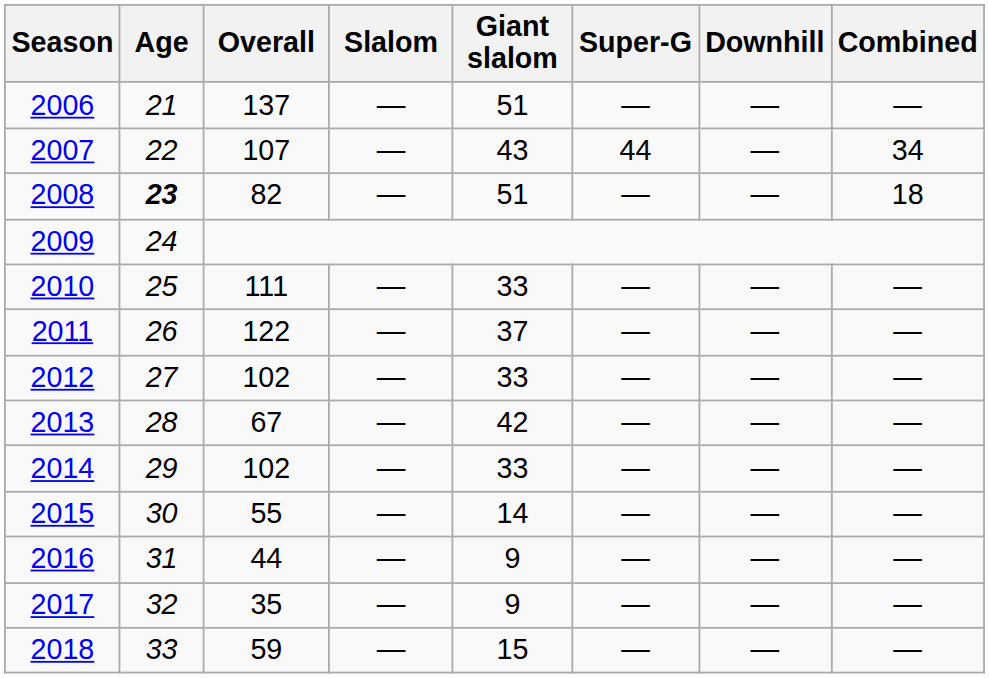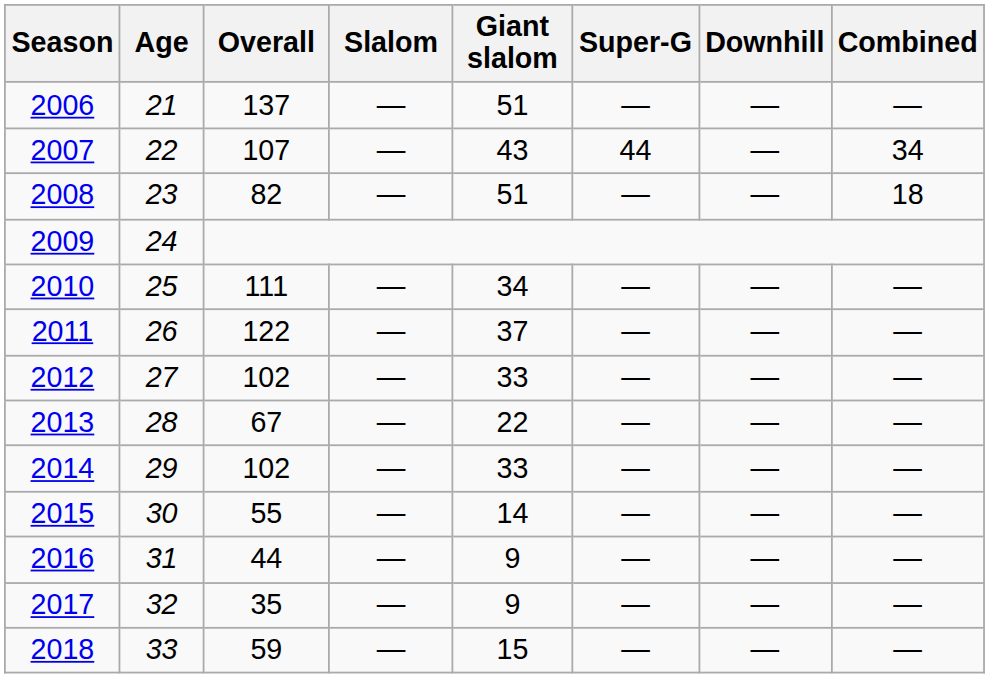 <table class="wikitable" style="text-align:center; font-size:100%;">
 <tr>
 <th>Season</th>
 <th> Age </th>
 <th> Overall </th>
 <th> Slalom </th>
 <th>Giant<br> slalom </th>
 <th>Super-G</th>
 <th>Downhill</th>
 <th>Combined</th>
 </tr>
 <tr>
 <td><a href='#'>2006</a></td>
 <td><em>21</em></td>
 <td>137</td>
 <td>—</td>
 <td>51</td>
 <td>—</td>
 <td>—</td>
 <td>—</td>
 </tr>
 <tr>
 <td><a href='#'>2007</a></td>
 <td><em>22</em></td>
 <td>107</td>
 <td>—</td>
 <td>43</td>
 <td>44</td>
 <td>—</td>
 <td>34</td>
 </tr>
 <tr>
 <td><a href='#'>2008</a></td>
-<td><strong><em>23</em></strong></td>
+<td><em>23</em></td>
 <td>82</td>
 <td>—</td>
 <td>51</td>
 <td>—</td>
 <td>—</td>
 <td>18</td>
 </tr>
 <tr>
 <td><a href='#'>2009</a></td>
 <td><em>24</em></td>
 <td colspan=6></td>
 </tr>
 <tr>
 <td><a href='#'>2010</a></td>
 <td><em>25</em></td>
 <td>111</td>
 <td>—</td>
-<td>33</td>
+<td>34</td>
 <td>—</td>
 <td>—</td>
 <td>—</td>
 </tr>
 <tr>
 <td><a href='#'>2011</a></td>
 <td><em>26</em></td>
 <td>122</td>
 <td>—</td>
 <td>37</td>
 <td>—</td>
 <td>—</td>
 <td>—</td>
 </tr>
 <tr>
 <td><a href='#'>2012</a></td>
 <td><em>27</em></td>
 <td>102</td>
 <td>—</td>
 <td>33</td>
 <td>—</td>
 <td>—</td>
 <td>—</td>
 </tr>
 <tr>
 <td><a href='#'>2013</a></td>
 <td><em>28</em></td>
 <td>67</td>
 <td>—</td>
-<td>42</td>
+<td>22</td>
 <td>—</td>
 <td>—</td>
 <td>—</td>
 </tr>
 <tr>
 <td><a href='#'>2014</a></td>
 <td><em>29</em></td>
 <td>102</td>
 <td>—</td>
 <td>33</td>
 <td>—</td>
 <td>—</td>
 <td>—</td>
 </tr>
 <tr>
 <td><a href='#'>2015</a></td>
 <td><em>30</em></td>
 <td>55</td>
 <td>—</td>
 <td>14</td>
 <td>—</td>
 <td>—</td>
 <td>—</td>
 </tr>
 <tr>
 <td><a href='#'>2016</a></td>
 <td><em>31</em></td>
 <td>44</td>
 <td>—</td>
 <td>9</td>
 <td>—</td>
 <td>—</td>
 <td>—</td>
 </tr>
 <tr>
 <td><a href='#'>2017</a></td>
 <td><em>32</em></td>
 <td>35</td>
 <td>—</td>
 <td>9</td>
 <td>—</td>
 <td>—</td>
 <td>—</td>
 </tr>
 <tr>
 <td><a href='#'>2018</a></td>
 <td><em>33</em></td>
 <td>59</td>
 <td>—</td>
 <td>15</td>
 <td>—</td>
 <td>—</td>
 <td>—</td>
 </tr>
 </table>
